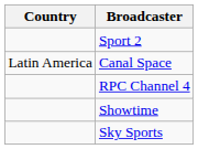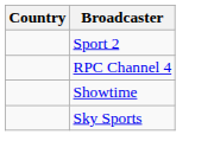 <table class="wikitable">
 <tr>
 <th align=center>Country</th>
 <th align=center>Broadcaster</th>
 </tr>
 <tr>
 <td></td>
 <td><a href='#'>Sport 2</a></td>
-</tr>
-<tr>
-<td>Latin America</td>
-<td><a href='#'>Canal Space</a></td>
 </tr>
 <tr>
 <td></td>
 <td><a href='#'>RPC Channel 4</a></td>
 </tr>
 <tr>
 <td></td>
 <td><a href='#'>Showtime</a></td>
 </tr>
 <tr>
 <td></td>
 <td><a href='#'>Sky Sports</a></td>
 </tr>
 </table>
